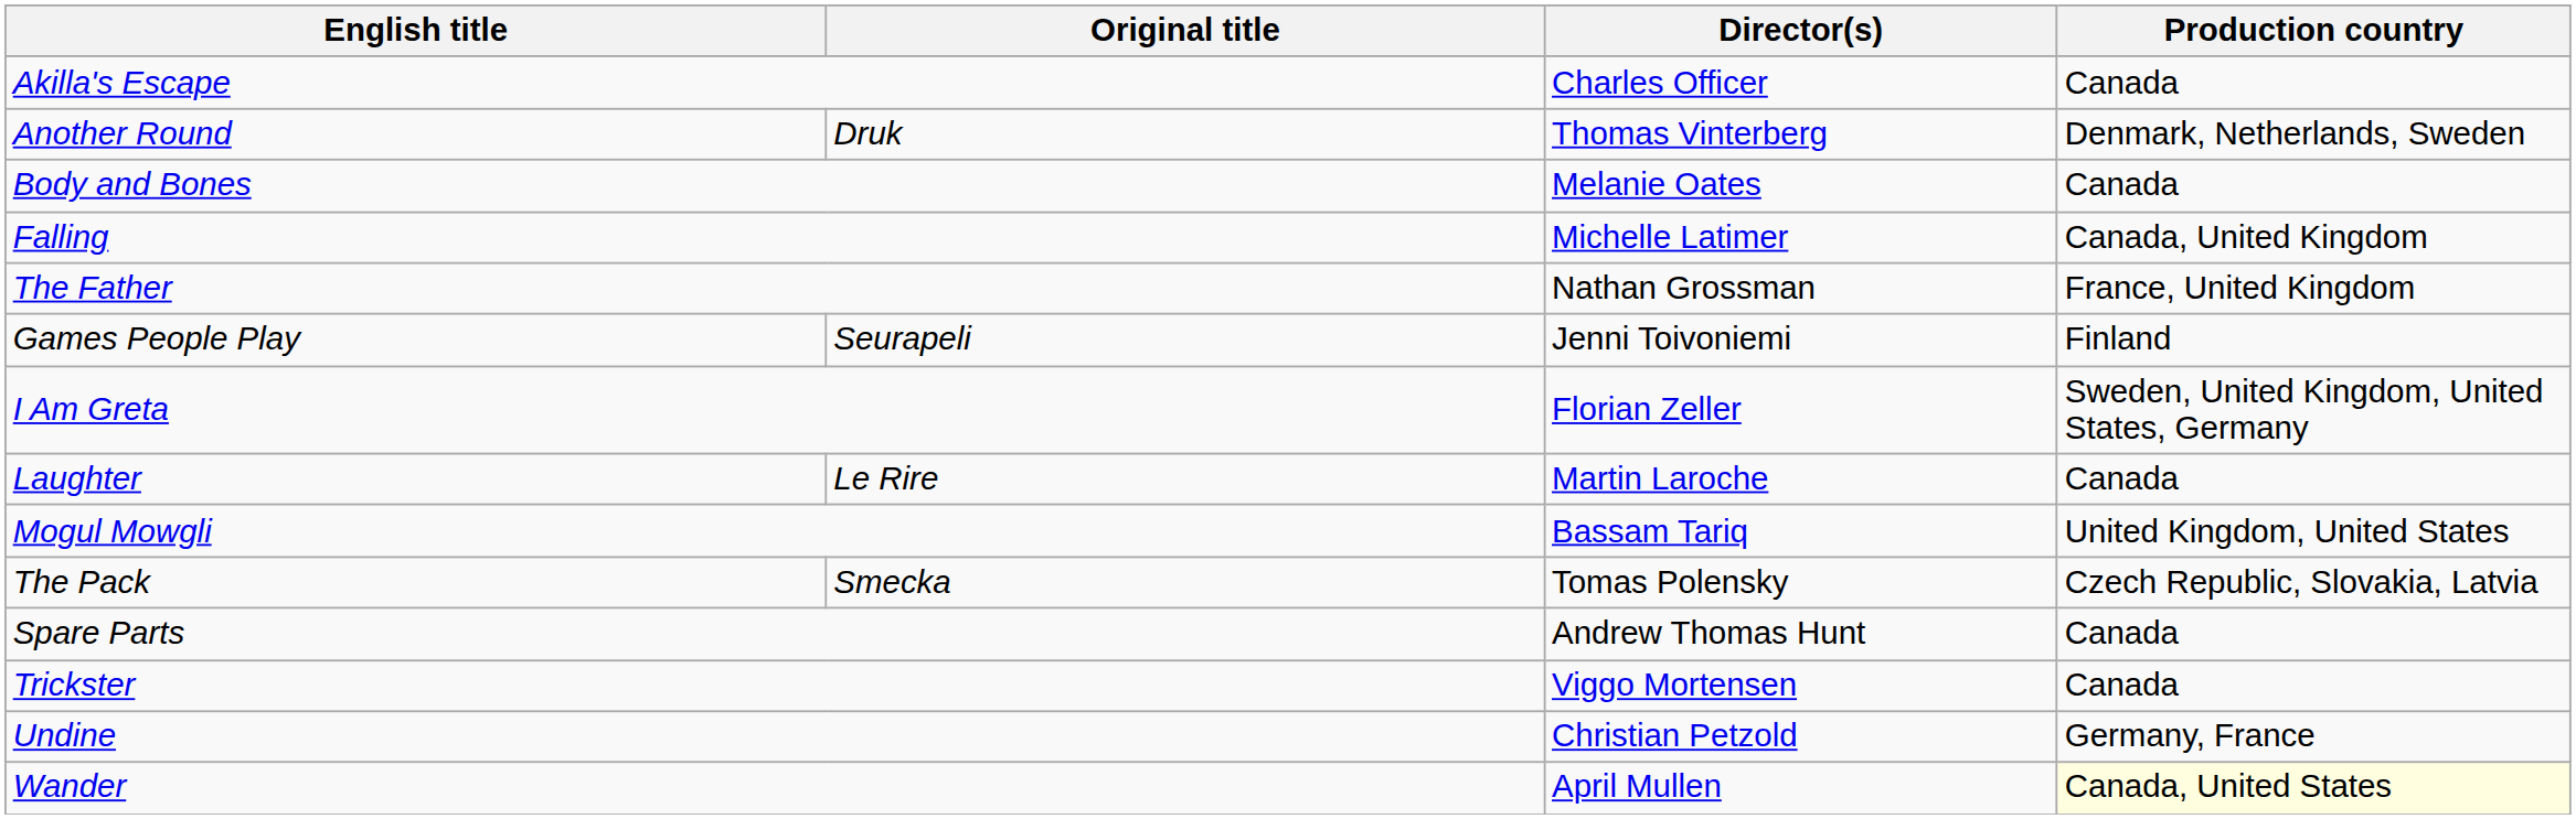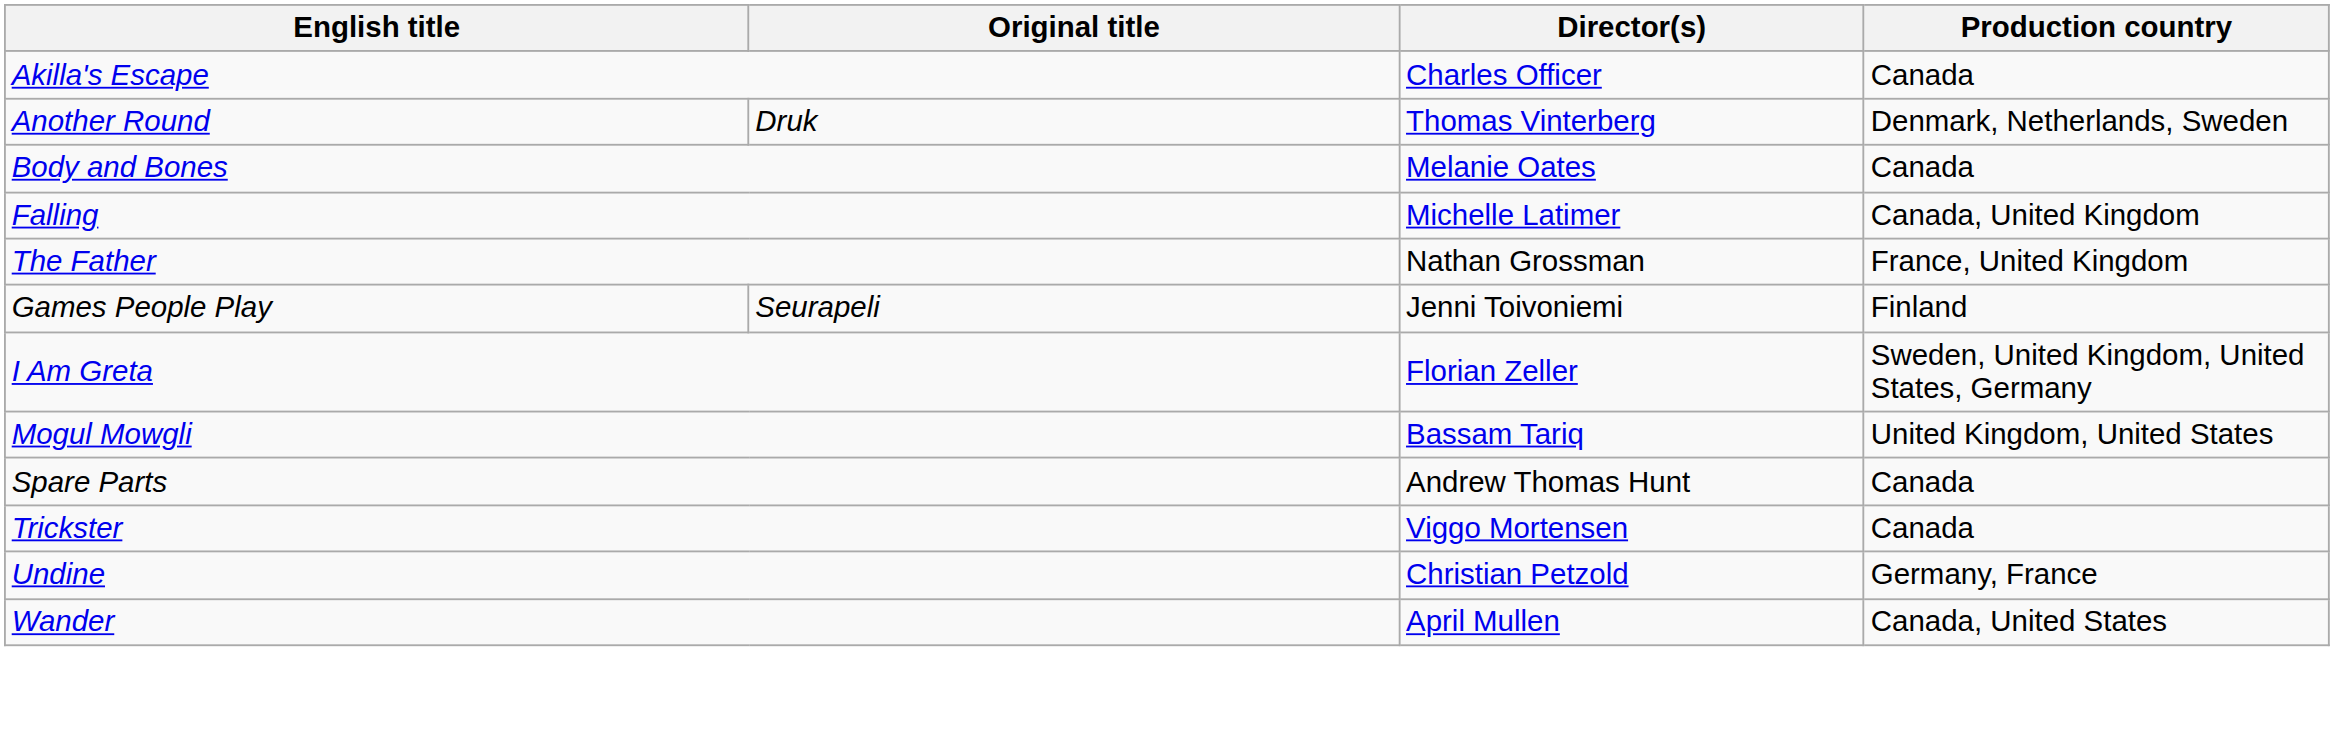 <table class="wikitable" width=100%>
 <tr>
 <th scope="col" width="32%">English title</th>
 <th scope="col" width="28%">Original title</th>
 <th scope="col" width="20%">Director(s)</th>
 <th scope="col" width="20%">Production country</th>
 </tr>
 <tr>
 <td colspan=2><em><a href='#'>Akilla's Escape</a></em></td>
 <td><a href='#'>Charles Officer</a></td>
 <td>Canada</td>
 </tr>
 <tr>
 <td><em><a href='#'>Another Round</a></em></td>
 <td><em>Druk</em></td>
 <td><a href='#'>Thomas Vinterberg</a></td>
 <td>Denmark, Netherlands, Sweden</td>
 </tr>
 <tr>
 <td colspan=2><em><a href='#'>Body and Bones</a></em></td>
 <td><a href='#'>Melanie Oates</a></td>
 <td>Canada</td>
 </tr>
 <tr>
 <td colspan=2><em><a href='#'>Falling</a></em></td>
 <td><a href='#'>Michelle Latimer</a></td>
 <td>Canada, United Kingdom</td>
 </tr>
 <tr>
 <td colspan=2><em><a href='#'>The Father</a></em></td>
 <td>Nathan Grossman</td>
 <td>France, United Kingdom</td>
 </tr>
 <tr>
 <td><em>Games People Play</em></td>
 <td><em>Seurapeli</em></td>
 <td>Jenni Toivoniemi</td>
 <td>Finland</td>
 </tr>
 <tr>
 <td colspan=2><em><a href='#'>I Am Greta</a></em></td>
 <td><a href='#'>Florian Zeller</a></td>
 <td>Sweden, United Kingdom, United States, Germany</td>
 </tr>
 <tr>
-<td><em><a href='#'>Laughter</a></em></td>
-<td><em>Le Rire</em></td>
-<td><a href='#'>Martin Laroche</a></td>
-<td>Canada</td>
-</tr>
-<tr>
 <td colspan=2><em><a href='#'>Mogul Mowgli</a></em></td>
 <td><a href='#'>Bassam Tariq</a></td>
 <td>United Kingdom, United States</td>
-</tr>
-<tr>
-<td><em>The Pack</em></td>
-<td><em>Smecka</em></td>
-<td>Tomas Polensky</td>
-<td>Czech Republic, Slovakia, Latvia</td>
 </tr>
 <tr>
 <td colspan=2><em>Spare Parts</em></td>
 <td>Andrew Thomas Hunt</td>
 <td>Canada</td>
 </tr>
 <tr>
 <td colspan=2><em><a href='#'>Trickster</a></em></td>
 <td><a href='#'>Viggo Mortensen</a></td>
 <td>Canada</td>
 </tr>
 <tr>
 <td colspan=2><em><a href='#'>Undine</a></em></td>
 <td><a href='#'>Christian Petzold</a></td>
 <td>Germany, France</td>
 </tr>
 <tr>
 <td colspan=2><em><a href='#'>Wander</a></em></td>
 <td><a href='#'>April Mullen</a></td>
-<td style="background: lightyellow;">Canada, United States</td>
+<td>Canada, United States</td>
 </tr>
 </table>
